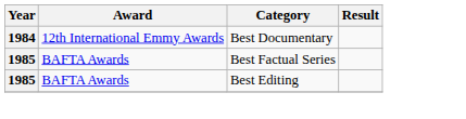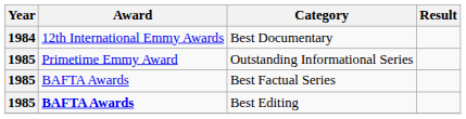 <table class="wikitable">
 <tr>
 <th>Year</th>
 <th>Award</th>
 <th>Category</th>
 <th>Result</th>
 </tr>
 <tr>
 <th>1984</th>
 <td><a href='#'>12th International Emmy Awards</a></td>
 <td>Best Documentary</td>
 <td></td>
 </tr>
 <tr>
 <th>1985</th>
+<td><a href='#'>Primetime Emmy Award</a></td>
+<td>Outstanding Informational Series</td>
+<td></td>
+</tr>
+<tr>
+<th>1985</th>
 <td><a href='#'>BAFTA Awards</a></td>
 <td>Best Factual Series</td>
 <td></td>
 </tr>
 <tr>
 <th>1985</th>
-<td><a href='#'>BAFTA Awards</a></td>
+<td><strong><a href='#'>BAFTA Awards</a></strong></td>
 <td>Best Editing</td>
 <td></td>
 </tr>
 <tr>
 </tr>
 </table>
